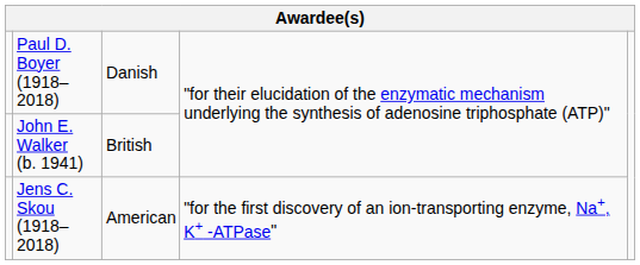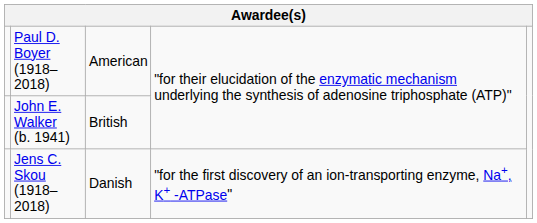 <table class="wikitable">
 <tr>
 <th colspan="5">Awardee(s)</th>
 </tr>
 <tr>
 <td></td>
 <td><a href='#'>Paul D. Boyer</a><br>(1918–2018)</td>
-<td> Danish</td>
+<td> American</td>
 <td rowspan="2">"for their elucidation of the <a href='#'>enzymatic mechanism</a> underlying the synthesis of adenosine triphosphate (ATP)"</td>
 <td rowspan="3"></td>
 </tr>
 <tr>
 <td></td>
 <td><a href='#'>John E. Walker</a><br>(b. 1941)</td>
 <td> British</td>
 </tr>
 <tr>
 <td></td>
 <td><a href='#'>Jens C. Skou</a><br>(1918–2018)</td>
-<td> American</td>
+<td> Danish</td>
 <td>"for the first discovery of an ion-transporting enzyme, <a href='#'>Na<sup>+</sup>, K<sup>+</sup> -ATPase</a>"</td>
 </tr>
 </table>
